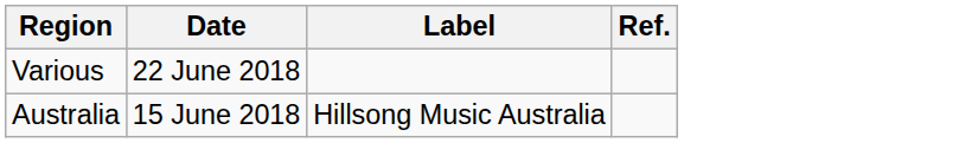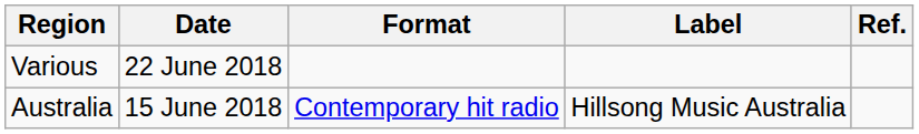 <table class="wikitable plainrowheaders">
 <tr>
 <th scope="col">Region</th>
 <th scope="col">Date</th>
+<th scope="col">Format</th>
 <th scope="col">Label</th>
 <th scope="col">Ref.</th>
 </tr>
 <tr>
 <td>Various</td>
 <td>22 June 2018</td>
 <td></td>
 <td></td>
+<td></td>
 </tr>
 <tr>
 <td>Australia</td>
 <td>15 June 2018</td>
+<td><a href='#'>Contemporary hit radio</a></td>
 <td>Hillsong Music Australia</td>
 <td></td>
 </tr>
 </table>
